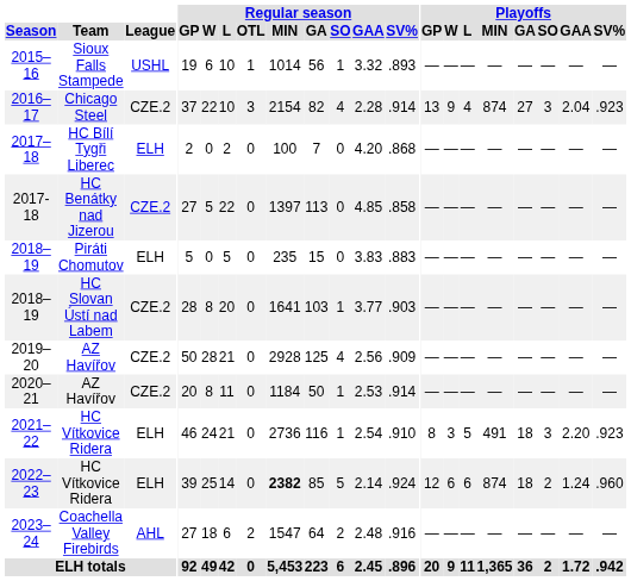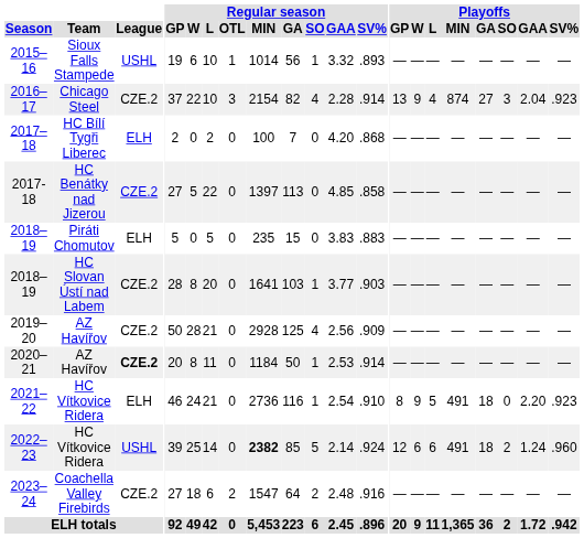 <table border="0" cellpadding="1" cellspacing="0" style="width:75%; text-align:center;">
 <tr bgcolor="#e0e0e0">
 <th colspan="3" bgcolor="#ffffff"></th>
 <th rowspan="99" bgcolor="#ffffff"></th>
 <th colspan="9" bgcolor="#e0e0e0"><a href='#'>Regular season</a></th>
 <th rowspan="99" bgcolor="#ffffff"></th>
 <th colspan="8" bgcolor="#e0e0e0"><a href='#'>Playoffs</a></th>
 </tr>
 <tr bgcolor="#e0e0e0">
 <th><a href='#'>Season</a></th>
 <th>Team</th>
 <th>League</th>
 <th>GP</th>
 <th>W</th>
 <th>L</th>
 <th>OTL</th>
 <th>MIN</th>
 <th>GA</th>
 <th><a href='#'>SO</a></th>
 <th><a href='#'>GAA</a></th>
 <th><a href='#'>SV%</a></th>
 <th>GP</th>
 <th>W</th>
 <th>L</th>
 <th>MIN</th>
 <th>GA</th>
 <th>SO</th>
 <th>GAA</th>
 <th>SV%</th>
 </tr>
 <tr>
 <td><a href='#'>2015–16</a></td>
 <td><a href='#'>Sioux Falls Stampede</a></td>
 <td><a href='#'>USHL</a></td>
 <td>19</td>
 <td>6</td>
 <td>10</td>
 <td>1</td>
 <td>1014</td>
 <td>56</td>
 <td>1</td>
 <td>3.32</td>
 <td>.893</td>
 <td>—</td>
 <td>—</td>
 <td>—</td>
 <td>—</td>
 <td>—</td>
 <td>—</td>
 <td>—</td>
 <td>—</td>
 </tr>
 <tr bgcolor="#f0f0f0">
 <td><a href='#'>2016–17</a></td>
 <td><a href='#'>Chicago Steel</a></td>
 <td>CZE.2</td>
 <td>37</td>
 <td>22</td>
 <td>10</td>
 <td>3</td>
 <td>2154</td>
 <td>82</td>
 <td>4</td>
 <td>2.28</td>
 <td>.914</td>
 <td>13</td>
 <td>9</td>
 <td>4</td>
 <td>874</td>
 <td>27</td>
 <td>3</td>
 <td>2.04</td>
 <td>.923</td>
 </tr>
 <tr>
 <td><a href='#'>2017–18</a></td>
 <td><a href='#'>HC Bílí Tygři Liberec</a></td>
 <td><a href='#'>ELH</a></td>
 <td>2</td>
 <td>0</td>
 <td>2</td>
 <td>0</td>
 <td>100</td>
 <td>7</td>
 <td>0</td>
 <td>4.20</td>
 <td>.868</td>
 <td>—</td>
 <td>—</td>
 <td>—</td>
 <td>—</td>
 <td>—</td>
 <td>—</td>
 <td>—</td>
 <td>—</td>
 </tr>
 <tr bgcolor="#f0f0f0">
 <td>2017-18</td>
 <td><a href='#'>HC Benátky nad Jizerou</a></td>
 <td><a href='#'>CZE.2</a></td>
 <td>27</td>
 <td>5</td>
 <td>22</td>
 <td>0</td>
 <td>1397</td>
 <td>113</td>
 <td>0</td>
 <td>4.85</td>
 <td>.858</td>
 <td>—</td>
 <td>—</td>
 <td>—</td>
 <td>—</td>
 <td>—</td>
 <td>—</td>
 <td>—</td>
 <td>—</td>
 </tr>
 <tr>
 <td><a href='#'>2018–19</a></td>
 <td><a href='#'>Piráti Chomutov</a></td>
 <td>ELH</td>
 <td>5</td>
 <td>0</td>
 <td>5</td>
 <td>0</td>
 <td>235</td>
 <td>15</td>
 <td>0</td>
 <td>3.83</td>
 <td>.883</td>
 <td>—</td>
 <td>—</td>
 <td>—</td>
 <td>—</td>
 <td>—</td>
 <td>—</td>
 <td>—</td>
 <td>—</td>
 </tr>
 <tr bgcolor="#f0f0f0">
 <td>2018–19</td>
 <td><a href='#'>HC Slovan Ústí nad Labem</a></td>
 <td>CZE.2</td>
 <td>28</td>
 <td>8</td>
 <td>20</td>
 <td>0</td>
 <td>1641</td>
 <td>103</td>
 <td>1</td>
 <td>3.77</td>
 <td>.903</td>
 <td>—</td>
 <td>—</td>
 <td>—</td>
 <td>—</td>
 <td>—</td>
 <td>—</td>
 <td>—</td>
 <td>—</td>
 </tr>
 <tr>
 <td>2019–20</td>
 <td><a href='#'>AZ Havířov</a></td>
 <td>CZE.2</td>
 <td>50</td>
 <td>28</td>
 <td>21</td>
 <td>0</td>
 <td>2928</td>
 <td>125</td>
 <td>4</td>
 <td>2.56</td>
 <td>.909</td>
 <td>—</td>
 <td>—</td>
 <td>—</td>
 <td>—</td>
 <td>—</td>
 <td>—</td>
 <td>—</td>
 <td>—</td>
 </tr>
 <tr bgcolor="#f0f0f0">
 <td>2020–21</td>
 <td>AZ Havířov</td>
-<td>CZE.2</td>
+<td><strong>CZE.2</strong></td>
 <td>20</td>
 <td>8</td>
 <td>11</td>
 <td>0</td>
 <td>1184</td>
 <td>50</td>
 <td>1</td>
 <td>2.53</td>
 <td>.914</td>
 <td>—</td>
 <td>—</td>
 <td>—</td>
 <td>—</td>
 <td>—</td>
 <td>—</td>
 <td>—</td>
 <td>—</td>
 </tr>
 <tr>
 <td><a href='#'>2021–22</a></td>
 <td><a href='#'>HC Vítkovice Ridera</a></td>
 <td>ELH</td>
 <td>46</td>
 <td>24</td>
 <td>21</td>
 <td>0</td>
 <td>2736</td>
 <td>116</td>
 <td>1</td>
 <td>2.54</td>
 <td>.910</td>
 <td>8</td>
-<td>3</td>
+<td>9</td>
 <td>5</td>
 <td>491</td>
 <td>18</td>
-<td>3</td>
+<td>0</td>
 <td>2.20</td>
 <td>.923</td>
 </tr>
 <tr bgcolor="#f0f0f0">
 <td><a href='#'>2022–23</a></td>
 <td>HC Vítkovice Ridera</td>
-<td>ELH</td>
+<td><a href='#'>USHL</a></td>
 <td>39</td>
 <td>25</td>
 <td>14</td>
 <td>0</td>
 <td><strong>2382</strong></td>
 <td>85</td>
 <td>5</td>
 <td>2.14</td>
 <td>.924</td>
 <td>12</td>
 <td>6</td>
 <td>6</td>
-<td>874</td>
+<td>491</td>
 <td>18</td>
 <td>2</td>
 <td>1.24</td>
 <td>.960</td>
 </tr>
 <tr>
 <td><a href='#'>2023–24</a></td>
 <td><a href='#'>Coachella Valley Firebirds</a></td>
-<td><a href='#'>AHL</a></td>
+<td>CZE.2</td>
 <td>27</td>
 <td>18</td>
 <td>6</td>
 <td>2</td>
 <td>1547</td>
 <td>64</td>
 <td>2</td>
 <td>2.48</td>
 <td>.916</td>
 <td>—</td>
 <td>—</td>
 <td>—</td>
 <td>—</td>
 <td>—</td>
 <td>—</td>
 <td>—</td>
 <td>—</td>
 </tr>
 <tr bgcolor="#e0e0e0">
 <th colspan="3">ELH totals</th>
 <th>92</th>
 <th>49</th>
 <th>42</th>
 <th>0</th>
 <th>5,453</th>
 <th>223</th>
 <th>6</th>
 <th>2.45</th>
 <th>.896</th>
 <th>20</th>
 <th>9</th>
 <th>11</th>
 <th>1,365</th>
 <th>36</th>
 <th>2</th>
 <th>1.72</th>
 <th>.942</th>
 </tr>
 </table>
